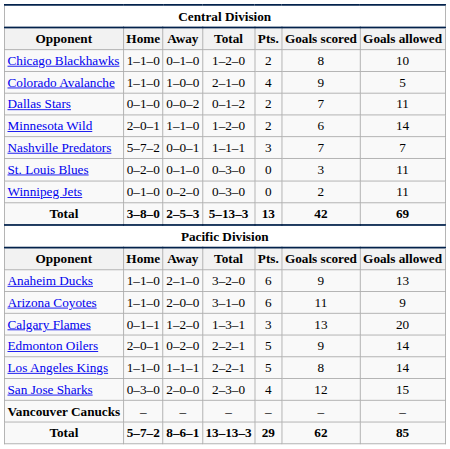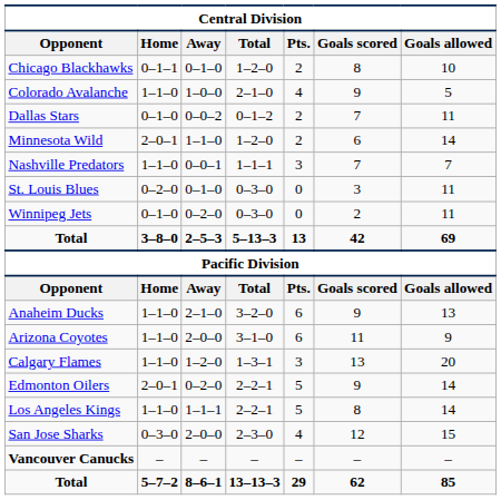 <table class="wikitable" style="font-size: 95%; text-align: center">
 <tr>
 <td colspan="7" style="background:#fff; border-top:#03224c 2px solid; border-bottom:#03224c 2px solid;"><strong>Central Division</strong></td>
 </tr>
 <tr>
 <th>Opponent</th>
 <th>Home</th>
 <th>Away</th>
 <th>Total</th>
 <th>Pts.</th>
 <th>Goals scored</th>
 <th>Goals allowed</th>
 </tr>
 <tr>
 <td style="text-align:left"><a href='#'>Chicago Blackhawks</a></td>
-<td>1–1–0</td>
+<td>0–1–1</td>
 <td>0–1–0</td>
 <td>1–2–0</td>
 <td>2</td>
 <td>8</td>
 <td>10</td>
 </tr>
 <tr>
 <td style="text-align:left"><a href='#'>Colorado Avalanche</a></td>
 <td>1–1–0</td>
 <td>1–0–0</td>
 <td>2–1–0</td>
 <td>4</td>
 <td>9</td>
 <td>5</td>
 </tr>
 <tr>
 <td style="text-align:left"><a href='#'>Dallas Stars</a></td>
 <td>0–1–0</td>
 <td>0–0–2</td>
 <td>0–1–2</td>
 <td>2</td>
 <td>7</td>
 <td>11</td>
 </tr>
 <tr>
 <td style="text-align:left"><a href='#'>Minnesota Wild</a></td>
 <td>2–0–1</td>
 <td>1–1–0</td>
 <td>1–2–0</td>
 <td>2</td>
 <td>6</td>
 <td>14</td>
 </tr>
 <tr>
 <td style="text-align:left"><a href='#'>Nashville Predators</a></td>
-<td>5–7–2</td>
+<td>1–1–0</td>
 <td>0–0–1</td>
 <td>1–1–1</td>
 <td>3</td>
 <td>7</td>
 <td>7</td>
 </tr>
 <tr>
 <td style="text-align:left"><a href='#'>St. Louis Blues</a></td>
 <td>0–2–0</td>
 <td>0–1–0</td>
 <td>0–3–0</td>
 <td>0</td>
 <td>3</td>
 <td>11</td>
 </tr>
 <tr>
 <td style="text-align:left"><a href='#'>Winnipeg Jets</a></td>
 <td>0–1–0</td>
 <td>0–2–0</td>
 <td>0–3–0</td>
 <td>0</td>
 <td>2</td>
 <td>11</td>
 </tr>
 <tr style="font-weight:bold">
 <td>Total</td>
 <td>3–8–0</td>
 <td>2–5–3</td>
 <td>5–13–3</td>
 <td>13</td>
 <td>42</td>
 <td>69</td>
 </tr>
 <tr>
 <td colspan="7" style="background:#fff; border-top:#03224c 2px solid; border-bottom:#03224c 2px solid;"><strong>Pacific Division</strong></td>
 </tr>
 <tr>
 <th>Opponent</th>
 <th>Home</th>
 <th>Away</th>
 <th>Total</th>
 <th>Pts.</th>
 <th>Goals scored</th>
 <th>Goals allowed</th>
 </tr>
 <tr>
 <td style="text-align:left"><a href='#'>Anaheim Ducks</a></td>
 <td>1–1–0</td>
 <td>2–1–0</td>
 <td>3–2–0</td>
 <td>6</td>
 <td>9</td>
 <td>13</td>
 </tr>
 <tr>
 <td style="text-align:left"><a href='#'>Arizona Coyotes</a></td>
 <td>1–1–0</td>
 <td>2–0–0</td>
 <td>3–1–0</td>
 <td>6</td>
 <td>11</td>
 <td>9</td>
 </tr>
 <tr>
 <td style="text-align:left"><a href='#'>Calgary Flames</a></td>
-<td>0–1–1</td>
+<td>1–1–0</td>
 <td>1–2–0</td>
 <td>1–3–1</td>
 <td>3</td>
 <td>13</td>
 <td>20</td>
 </tr>
 <tr>
 <td style="text-align:left"><a href='#'>Edmonton Oilers</a></td>
 <td>2–0–1</td>
 <td>0–2–0</td>
 <td>2–2–1</td>
 <td>5</td>
 <td>9</td>
 <td>14</td>
 </tr>
 <tr>
 <td style="text-align:left"><a href='#'>Los Angeles Kings</a></td>
 <td>1–1–0</td>
 <td>1–1–1</td>
 <td>2–2–1</td>
 <td>5</td>
 <td>8</td>
 <td>14</td>
 </tr>
 <tr>
 <td style="text-align:left"><a href='#'>San Jose Sharks</a></td>
 <td>0–3–0</td>
 <td>2–0–0</td>
 <td>2–3–0</td>
 <td>4</td>
 <td>12</td>
 <td>15</td>
 </tr>
 <tr>
 <td style="text-align:left"><strong>Vancouver Canucks</strong></td>
 <td>–</td>
 <td>–</td>
 <td>–</td>
 <td>–</td>
 <td>–</td>
 <td>–</td>
 </tr>
 <tr style="font-weight:bold">
 <td>Total</td>
 <td>5–7–2</td>
 <td>8–6–1</td>
 <td>13–13–3</td>
 <td>29</td>
 <td>62</td>
 <td>85</td>
 </tr>
 </table>
